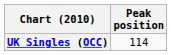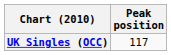 <table class="wikitable plainrowheaders" style="text-align:center">
 <tr>
 <th scope="col">Chart (2010)</th>
 <th scope="col">Peak<br>position</th>
 </tr>
 <tr>
 <th scope="row"><a href='#'>UK Singles</a> (<a href='#'>OCC</a>)</th>
-<td>114</td>
+<td>117</td>
 </tr>
 </table>
